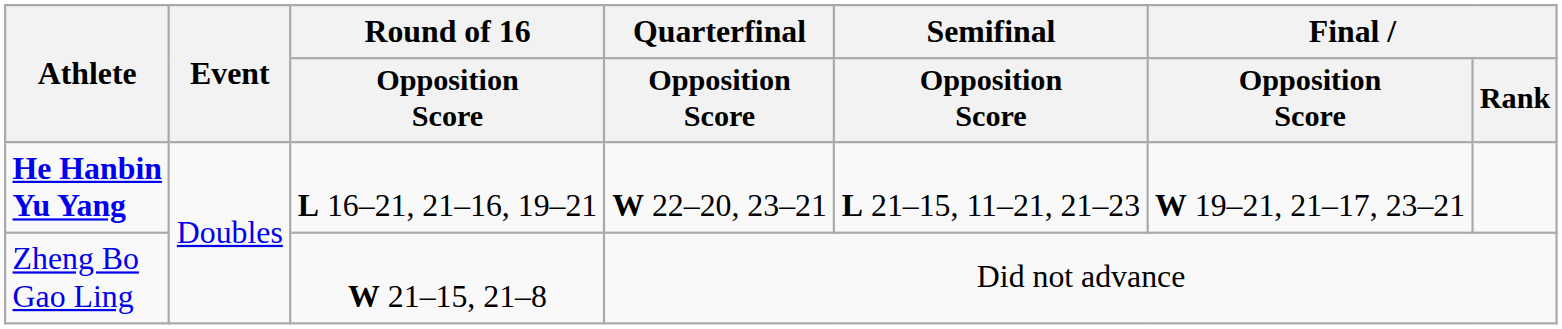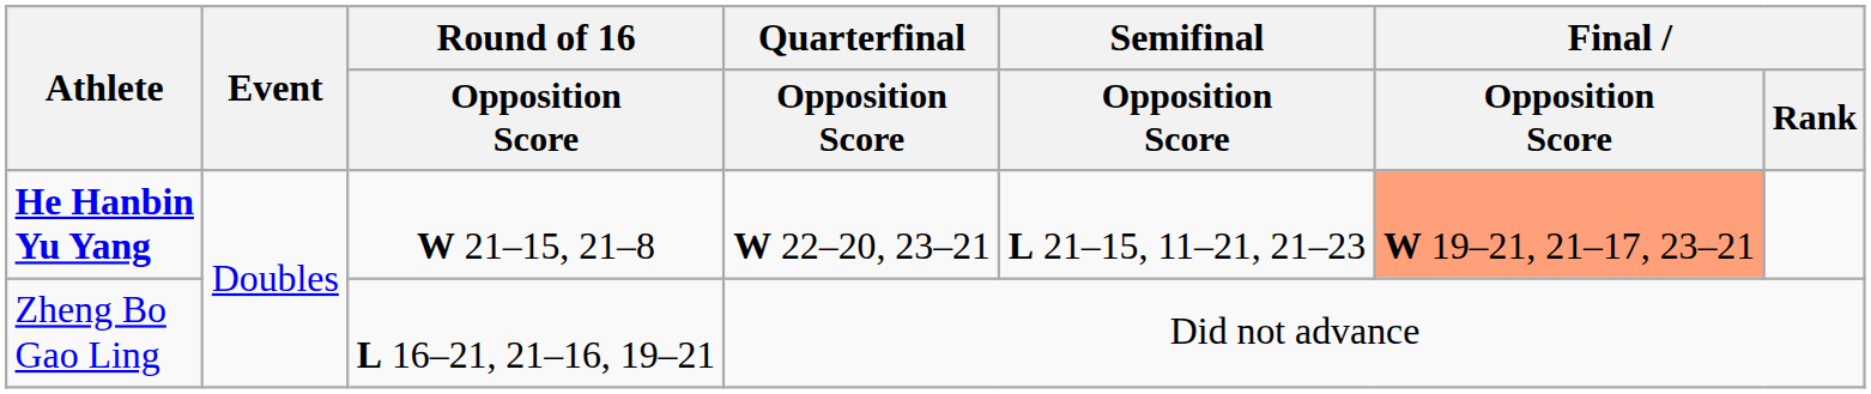 <table class=wikitable style="font-size:90%">
 <tr>
 <th rowspan="2">Athlete</th>
 <th rowspan="2">Event</th>
 <th>Round of 16</th>
 <th>Quarterfinal</th>
 <th>Semifinal</th>
 <th colspan=2>Final / </th>
 </tr>
 <tr style="font-size:95%">
 <th>Opposition<br>Score</th>
 <th>Opposition<br>Score</th>
 <th>Opposition<br>Score</th>
 <th>Opposition<br>Score</th>
 <th>Rank</th>
 </tr>
 <tr align=center>
 <td align=left><strong><a href='#'>He Hanbin</a><br><a href='#'>Yu Yang</a></strong></td>
 <td align=left rowspan=2><a href='#'>Doubles</a></td>
-<td><br><strong>L</strong> 16–21, 21–16, 19–21</td>
+<td><br><strong>W</strong> 21–15, 21–8</td>
 <td><br><strong>W</strong> 22–20, 23–21</td>
 <td><br><strong>L</strong> 21–15, 11–21, 21–23</td>
-<td><br><strong>W</strong> 19–21, 21–17, 23–21</td>
+<td style="background: lightsalmon;"><br><strong>W</strong> 19–21, 21–17, 23–21</td>
 <td></td>
 </tr>
 <tr align=center>
 <td align=left><a href='#'>Zheng Bo</a><br><a href='#'>Gao Ling</a></td>
-<td><br><strong>W</strong> 21–15, 21–8</td>
+<td><br><strong>L</strong> 16–21, 21–16, 19–21</td>
 <td colspan=4>Did not advance</td>
 </tr>
 </table>
